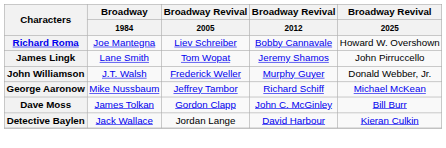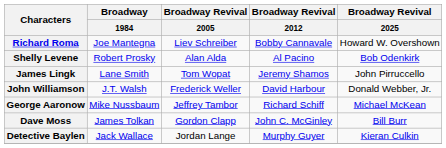 <table class="wikitable" style="width:1000;">
 <tr>
 <th rowspan="2">Characters</th>
 <th>Broadway</th>
 <th>Broadway Revival</th>
 <th>Broadway Revival</th>
 <th>Broadway Revival</th>
 </tr>
 <tr>
 <th><small>1984</small></th>
 <th><small>2005</small></th>
 <th><small>2012</small></th>
 <th><small>2025</small></th>
 </tr>
 <tr>
 <th><a href='#'>Richard Roma</a></th>
 <td colspan="1" align="center"><a href='#'>Joe Mantegna</a></td>
 <td colspan="1" align="center"><a href='#'>Liev Schreiber</a></td>
 <td colspan="1" align="center"><a href='#'>Bobby Cannavale</a></td>
 <td colapan="1" align="center">Howard W. Overshown</td>
 </tr>
 <tr>
+<th>Shelly Levene</th>
+<td colspan="1" align="center"><a href='#'>Robert Prosky</a></td>
+<td colspan="1" align="center"><a href='#'>Alan Alda</a></td>
+<td colspan="1" align="center"><a href='#'>Al Pacino</a></td>
+<td colapan="1" align="center"><a href='#'>Bob Odenkirk</a></td>
+</tr>
+<tr>
 <th>James Lingk</th>
 <td colspan="1" align="center"><a href='#'>Lane Smith</a></td>
 <td colspan="1" align="center"><a href='#'>Tom Wopat</a></td>
 <td colspan="1" align="center"><a href='#'>Jeremy Shamos</a></td>
 <td colapan="1" align="center">John Pirruccello</td>
 </tr>
 <tr>
 <th>John Williamson</th>
 <td colspan="1" align="center"><a href='#'>J.T. Walsh</a></td>
 <td colspan="1" align="center"><a href='#'>Frederick Weller</a></td>
-<td colspan="1" align="center"><a href='#'>Murphy Guyer</a></td>
+<td colspan="1" align="center"><a href='#'>David Harbour</a></td>
 <td colapan="1" align="center">Donald Webber, Jr.</td>
 </tr>
 <tr>
 <th>George Aaronow</th>
 <td colspan="1" align="center"><a href='#'>Mike Nussbaum</a></td>
 <td colspan="1" align="center"><a href='#'>Jeffrey Tambor</a></td>
 <td colspan="1" align="center"><a href='#'>Richard Schiff</a></td>
 <td colapan="1" align="center"><a href='#'>Michael McKean</a></td>
 </tr>
 <tr>
 <th>Dave Moss</th>
 <td colspan="1" align="center"><a href='#'>James Tolkan</a></td>
 <td colspan="1" align="center"><a href='#'>Gordon Clapp</a></td>
 <td colspan="1" align="center"><a href='#'>John C. McGinley</a></td>
 <td colapan="1" align="center"><a href='#'>Bill Burr</a></td>
 </tr>
 <tr>
 <th>Detective Baylen</th>
 <td colspan="1" align="center"><a href='#'>Jack Wallace</a></td>
 <td colspan="1" align="center">Jordan Lange</td>
-<td colspan="1" align="center"><a href='#'>David Harbour</a></td>
+<td colspan="1" align="center"><a href='#'>Murphy Guyer</a></td>
 <td colapan="1" align="center"><a href='#'>Kieran Culkin</a></td>
 </tr>
 <tr>
 </tr>
 </table>
